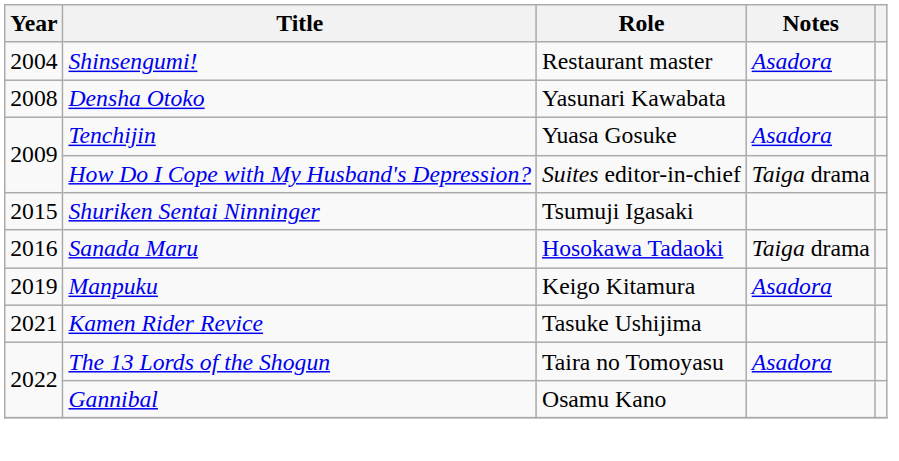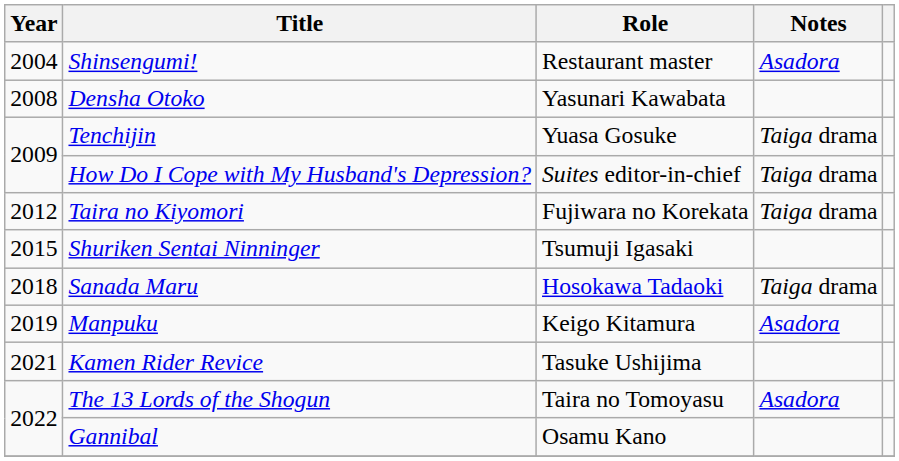 <table class="wikitable">
 <tr>
 <th>Year</th>
 <th>Title</th>
 <th>Role</th>
 <th>Notes</th>
 <th></th>
 </tr>
 <tr>
 <td>2004</td>
 <td><em><a href='#'>Shinsengumi!</a></em></td>
 <td>Restaurant master</td>
 <td><em><a href='#'>Asadora</a></em></td>
 <td></td>
 </tr>
 <tr>
 <td>2008</td>
 <td><em><a href='#'>Densha Otoko</a></em></td>
 <td>Yasunari Kawabata</td>
 <td></td>
 <td></td>
 </tr>
 <tr>
 <td rowspan="2">2009</td>
 <td><em><a href='#'>Tenchijin</a></em></td>
 <td>Yuasa Gosuke</td>
-<td><em><a href='#'>Asadora</a></em></td>
+<td><em>Taiga</em> drama</td>
 <td></td>
 </tr>
 <tr>
 <td><em><a href='#'>How Do I Cope with My Husband's Depression?</a></em></td>
 <td><em>Suites</em> editor-in-chief</td>
+<td><em>Taiga</em> drama</td>
+<td></td>
+</tr>
+<tr>
+<td>2012</td>
+<td><em><a href='#'>Taira no Kiyomori</a></em></td>
+<td>Fujiwara no Korekata</td>
 <td><em>Taiga</em> drama</td>
 <td></td>
 </tr>
 <tr>
 <td>2015</td>
 <td><em><a href='#'>Shuriken Sentai Ninninger</a></em></td>
 <td>Tsumuji Igasaki</td>
 <td></td>
 <td></td>
 </tr>
 <tr>
-<td>2016</td>
+<td>2018</td>
 <td><em><a href='#'>Sanada Maru</a></em></td>
 <td><a href='#'>Hosokawa Tadaoki</a></td>
 <td><em>Taiga</em> drama</td>
 <td></td>
 </tr>
 <tr>
 <td>2019</td>
 <td><em><a href='#'>Manpuku</a></em></td>
 <td>Keigo Kitamura</td>
 <td><em><a href='#'>Asadora</a></em></td>
 <td></td>
 </tr>
 <tr>
 <td>2021</td>
 <td><em><a href='#'>Kamen Rider Revice</a></em></td>
 <td>Tasuke Ushijima</td>
 <td></td>
 <td></td>
 </tr>
 <tr>
 <td rowspan="2">2022</td>
 <td><em><a href='#'>The 13 Lords of the Shogun</a></em></td>
 <td>Taira no Tomoyasu</td>
 <td><em><a href='#'>Asadora</a></em></td>
 <td></td>
 </tr>
 <tr>
 <td><em><a href='#'>Gannibal</a></em></td>
 <td>Osamu Kano</td>
 <td></td>
 <td></td>
 </tr>
 <tr>
 </tr>
 </table>
